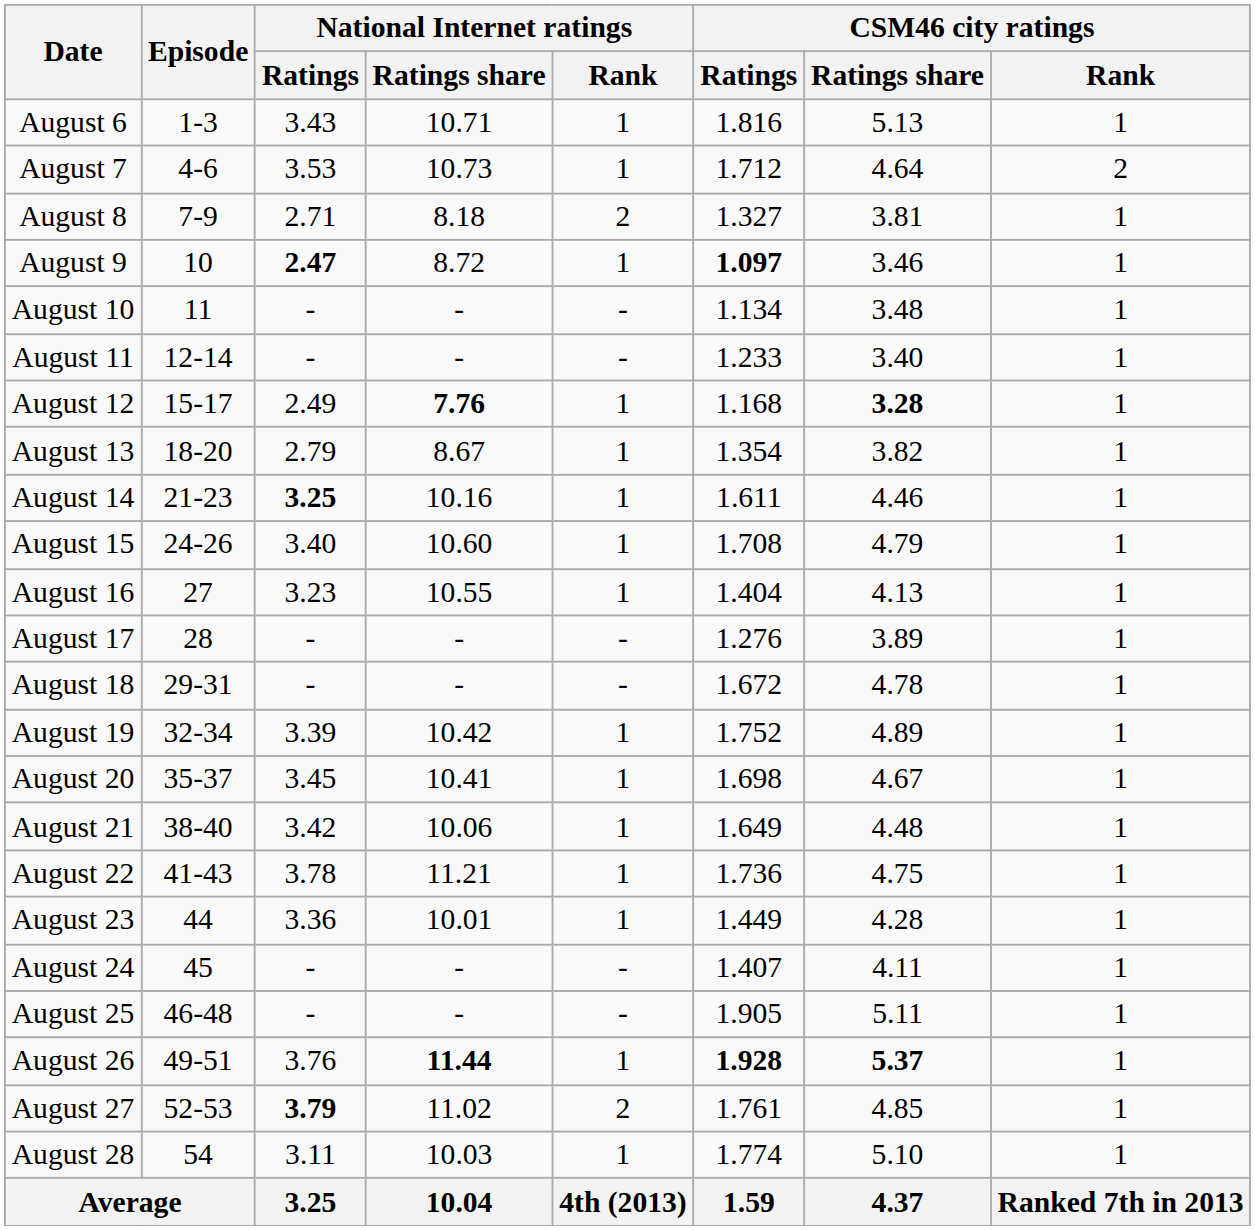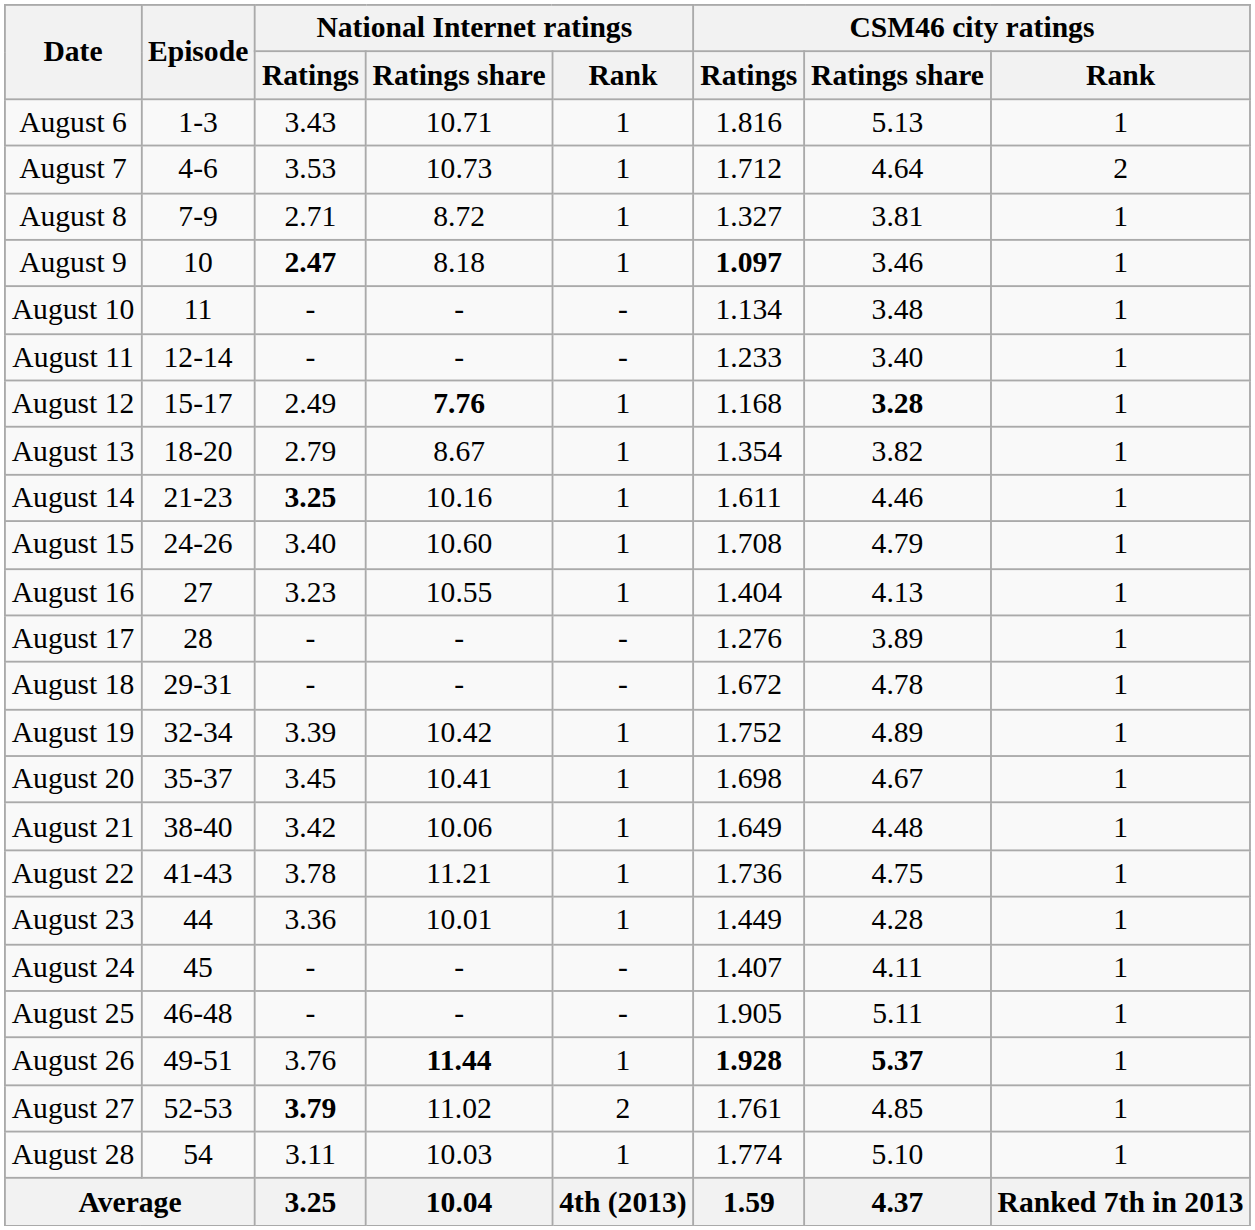 <table class="wikitable sortable mw-collapsible" style="text-align:center">
 <tr>
 <th rowspan="2">Date</th>
 <th rowspan="2">Episode</th>
 <th colspan="3">National Internet ratings</th>
 <th colspan="3">CSM46 city ratings</th>
 </tr>
 <tr>
 <th>Ratings</th>
 <th>Ratings share</th>
 <th>Rank</th>
 <th>Ratings</th>
 <th>Ratings share</th>
 <th>Rank</th>
 </tr>
 <tr>
 <td>August 6</td>
 <td>1-3</td>
 <td>3.43</td>
 <td>10.71</td>
 <td>1</td>
 <td>1.816</td>
 <td>5.13</td>
 <td>1</td>
 </tr>
 <tr>
 <td>August 7</td>
 <td>4-6</td>
 <td>3.53</td>
 <td>10.73</td>
 <td>1</td>
 <td>1.712</td>
 <td>4.64</td>
 <td>2</td>
 </tr>
 <tr>
 <td>August 8</td>
 <td>7-9</td>
 <td>2.71</td>
-<td>8.18</td>
-<td>2</td>
+<td>8.72</td>
+<td>1</td>
 <td>1.327</td>
 <td>3.81</td>
 <td>1</td>
 </tr>
 <tr>
 <td>August 9</td>
 <td>10</td>
 <td><strong><span>2.47</span></strong></td>
-<td>8.72</td>
+<td>8.18</td>
 <td>1</td>
 <td><strong><span>1.097</span></strong></td>
 <td>3.46</td>
 <td>1</td>
 </tr>
 <tr>
 <td>August 10</td>
 <td>11</td>
 <td>-</td>
 <td>-</td>
 <td>-</td>
 <td>1.134</td>
 <td>3.48</td>
 <td>1</td>
 </tr>
 <tr>
 <td>August 11</td>
 <td>12-14</td>
 <td>-</td>
 <td>-</td>
 <td>-</td>
 <td>1.233</td>
 <td>3.40</td>
 <td>1</td>
 </tr>
 <tr>
 <td>August 12</td>
 <td>15-17</td>
 <td>2.49</td>
 <td><strong><span>7.76</span></strong></td>
 <td>1</td>
 <td>1.168</td>
 <td><strong><span>3.28</span></strong></td>
 <td>1</td>
 </tr>
 <tr>
 <td>August 13</td>
 <td>18-20</td>
 <td>2.79</td>
 <td>8.67</td>
 <td>1</td>
 <td>1.354</td>
 <td>3.82</td>
 <td>1</td>
 </tr>
 <tr>
 <td>August 14</td>
 <td>21-23</td>
 <td><strong>3.25</strong></td>
 <td>10.16</td>
 <td>1</td>
 <td>1.611</td>
 <td>4.46</td>
 <td>1</td>
 </tr>
 <tr>
 <td>August 15</td>
 <td>24-26</td>
 <td>3.40</td>
 <td>10.60</td>
 <td>1</td>
 <td>1.708</td>
 <td>4.79</td>
 <td>1</td>
 </tr>
 <tr>
 <td>August 16</td>
 <td>27</td>
 <td>3.23</td>
 <td>10.55</td>
 <td>1</td>
 <td>1.404</td>
 <td>4.13</td>
 <td>1</td>
 </tr>
 <tr>
 <td>August 17</td>
 <td>28</td>
 <td>-</td>
 <td>-</td>
 <td>-</td>
 <td>1.276</td>
 <td>3.89</td>
 <td>1</td>
 </tr>
 <tr>
 <td>August 18</td>
 <td>29-31</td>
 <td>-</td>
 <td>-</td>
 <td>-</td>
 <td>1.672</td>
 <td>4.78</td>
 <td>1</td>
 </tr>
 <tr>
 <td>August 19</td>
 <td>32-34</td>
 <td>3.39</td>
 <td>10.42</td>
 <td>1</td>
 <td>1.752</td>
 <td>4.89</td>
 <td>1</td>
 </tr>
 <tr>
 <td>August 20</td>
 <td>35-37</td>
 <td>3.45</td>
 <td>10.41</td>
 <td>1</td>
 <td>1.698</td>
 <td>4.67</td>
 <td>1</td>
 </tr>
 <tr>
 <td>August 21</td>
 <td>38-40</td>
 <td>3.42</td>
 <td>10.06</td>
 <td>1</td>
 <td>1.649</td>
 <td>4.48</td>
 <td>1</td>
 </tr>
 <tr>
 <td>August 22</td>
 <td>41-43</td>
 <td>3.78</td>
 <td>11.21</td>
 <td>1</td>
 <td>1.736</td>
 <td>4.75</td>
 <td>1</td>
 </tr>
 <tr>
 <td>August 23</td>
 <td>44</td>
 <td>3.36</td>
 <td>10.01</td>
 <td>1</td>
 <td>1.449</td>
 <td>4.28</td>
 <td>1</td>
 </tr>
 <tr>
 <td>August 24</td>
 <td>45</td>
 <td>-</td>
 <td>-</td>
 <td>-</td>
 <td>1.407</td>
 <td>4.11</td>
 <td>1</td>
 </tr>
 <tr>
 <td>August 25</td>
 <td>46-48</td>
 <td>-</td>
 <td>-</td>
 <td>-</td>
 <td>1.905</td>
 <td>5.11</td>
 <td>1</td>
 </tr>
 <tr>
 <td>August 26</td>
 <td>49-51</td>
 <td>3.76</td>
 <td><strong><span>11.44</span></strong></td>
 <td>1</td>
 <td><strong><span>1.928</span></strong></td>
 <td><strong><span>5.37</span></strong></td>
 <td>1</td>
 </tr>
 <tr>
 <td>August 27</td>
 <td>52-53</td>
 <td><strong><span>3.79</span></strong></td>
 <td>11.02</td>
 <td>2</td>
 <td>1.761</td>
 <td>4.85</td>
 <td>1</td>
 </tr>
 <tr>
 <td>August 28</td>
 <td>54</td>
 <td>3.11</td>
 <td>10.03</td>
 <td>1</td>
 <td>1.774</td>
 <td>5.10</td>
 <td>1</td>
 </tr>
 <tr>
 <th colspan="2">Average</th>
 <th>3.25</th>
 <th>10.04</th>
 <th>4th (2013)</th>
 <th>1.59</th>
 <th>4.37</th>
 <th>Ranked 7th in 2013</th>
 </tr>
 </table>
